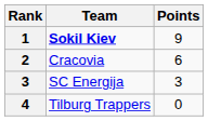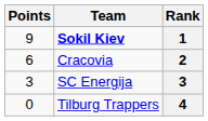 <table class="wikitable" style="text-align: center;">
 <tr>
+<th>Points</th>
+<th>Team</th>
 <th>Rank</th>
-<th>Team</th>
-<th>Points</th>
 </tr>
 <tr>
+<td>9</td>
+<td style="text-align: left;"> <strong><a href='#'>Sokil Kiev</a></strong></td>
 <th>1</th>
-<td style="text-align: left;"> <strong><a href='#'>Sokil Kiev</a></strong></td>
-<td>9</td>
 </tr>
 <tr>
+<td>6</td>
+<td style="text-align: left;"> <a href='#'>Cracovia</a></td>
 <th>2</th>
-<td style="text-align: left;"> <a href='#'>Cracovia</a></td>
-<td>6</td>
 </tr>
 <tr>
+<td>3</td>
+<td style="text-align: left;"> <a href='#'>SC Energija</a></td>
 <th>3</th>
-<td style="text-align: left;"> <a href='#'>SC Energija</a></td>
-<td>3</td>
 </tr>
 <tr>
+<td>0</td>
+<td style="text-align: left;"> <a href='#'>Tilburg Trappers</a></td>
 <th>4</th>
-<td style="text-align: left;"> <a href='#'>Tilburg Trappers</a></td>
-<td>0</td>
 </tr>
 </table>
